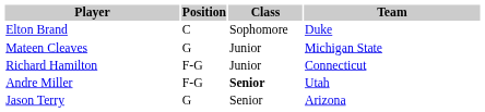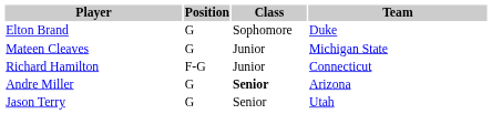 <table style="width:600px" "border:'1' 'solid' 'gray'">
 <tr>
 <th style="background:#CCCCCC;width:40%">Player</th>
 <th style="background:#CCCCCC;width:4%">Position</th>
 <th style="background:#CCCCCC;width:16%">Class</th>
 <th style="background:#CCCCCC;width:40%">Team</th>
 </tr>
 <tr>
 <td><a href='#'>Elton Brand</a></td>
-<td>C</td>
+<td>G</td>
 <td>Sophomore</td>
 <td><a href='#'>Duke</a></td>
 </tr>
 <tr>
 <td><a href='#'>Mateen Cleaves</a></td>
 <td>G</td>
 <td>Junior</td>
 <td><a href='#'>Michigan State</a></td>
 </tr>
 <tr>
 <td><a href='#'>Richard Hamilton</a></td>
 <td>F-G</td>
 <td>Junior</td>
 <td><a href='#'>Connecticut</a></td>
 </tr>
 <tr>
 <td><a href='#'>Andre Miller</a></td>
-<td>F-G</td>
+<td>G</td>
 <td><strong>Senior</strong></td>
-<td><a href='#'>Utah</a></td>
+<td><a href='#'>Arizona</a></td>
 </tr>
 <tr>
 <td><a href='#'>Jason Terry</a></td>
 <td>G</td>
 <td>Senior</td>
-<td><a href='#'>Arizona</a></td>
+<td><a href='#'>Utah</a></td>
 </tr>
 </table>
